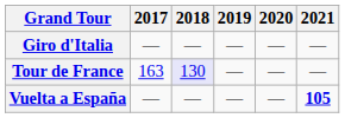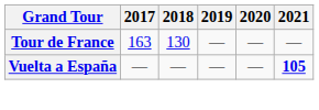 <table class="wikitable plainrowheaders">
 <tr>
 <th scope="col"><a href='#'>Grand Tour</a></th>
 <th scope="col">2017</th>
 <th scope="col">2018</th>
 <th scope="col">2019</th>
 <th scope="col">2020</th>
 <th scope="col">2021</th>
 </tr>
 <tr style="text-align:center;">
-<th scope="row"> <a href='#'>Giro d'Italia</a></th>
-<td>—</td>
-<td>—</td>
-<td>—</td>
-<td>—</td>
-<td>—</td>
-</tr>
-<tr style="text-align:center;">
 <th scope="row"> <a href='#'>Tour de France</a></th>
 <td><a href='#'>163</a></td>
-<td style="background: lavender;"><a href='#'>130</a></td>
+<td><a href='#'>130</a></td>
 <td>—</td>
 <td>—</td>
 <td>—</td>
 </tr>
 <tr style="text-align:center;">
 <th scope="row"> <a href='#'>Vuelta a España</a></th>
 <td>—</td>
 <td>—</td>
 <td>—</td>
 <td>—</td>
 <td><strong><a href='#'>105</a></strong></td>
 </tr>
 </table>
